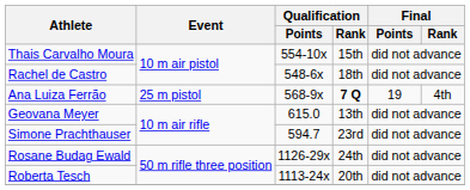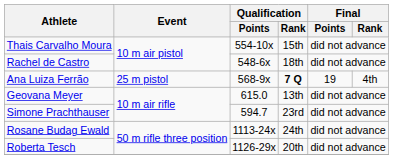 <table class=wikitable style=font-size:90%;text-align:center>
 <tr>
 <th rowspan=2>Athlete</th>
 <th rowspan=2>Event</th>
 <th colspan=2>Qualification</th>
 <th colspan=2>Final</th>
 </tr>
 <tr style=font-size:95%>
 <th>Points</th>
 <th>Rank</th>
 <th>Points</th>
 <th>Rank</th>
 </tr>
 <tr>
 <td align=left><a href='#'>Thais Carvalho Moura</a></td>
 <td align=left rowspan=2><a href='#'>10 m air pistol</a></td>
 <td align=center>554-10x</td>
 <td align=center>15th</td>
 <td align=center colspan=2>did not advance</td>
 </tr>
 <tr>
 <td align=left><a href='#'>Rachel de Castro</a></td>
 <td align=center>548-6x</td>
 <td align=center>18th</td>
 <td align=center colspan=2>did not advance</td>
 </tr>
 <tr>
 <td align=left><a href='#'>Ana Luiza Ferrão</a></td>
 <td align=left><a href='#'>25 m pistol</a></td>
 <td>568-9x</td>
 <td><strong>7 Q</strong></td>
 <td>19</td>
 <td>4th</td>
 </tr>
 <tr>
 <td align=left><a href='#'>Geovana Meyer</a></td>
 <td align=left rowspan=2><a href='#'>10 m air rifle</a></td>
 <td>615.0</td>
 <td>13th</td>
 <td align=center colspan=2>did not advance</td>
 </tr>
 <tr>
 <td align=left><a href='#'>Simone Prachthauser</a></td>
 <td>594.7</td>
 <td>23rd</td>
 <td align=center colspan=2>did not advance</td>
 </tr>
 <tr>
 <td align=left><a href='#'>Rosane Budag Ewald</a></td>
 <td align=left rowspan=2><a href='#'>50 m rifle three position</a></td>
-<td>1126-29x</td>
+<td>1113-24x</td>
 <td>24th</td>
 <td align=center colspan=2>did not advance</td>
 </tr>
 <tr>
 <td align=left><a href='#'>Roberta Tesch</a></td>
-<td>1113-24x</td>
+<td>1126-29x</td>
 <td>20th</td>
 <td align=center colspan=2>did not advance</td>
 </tr>
 <tr>
 </tr>
 </table>
